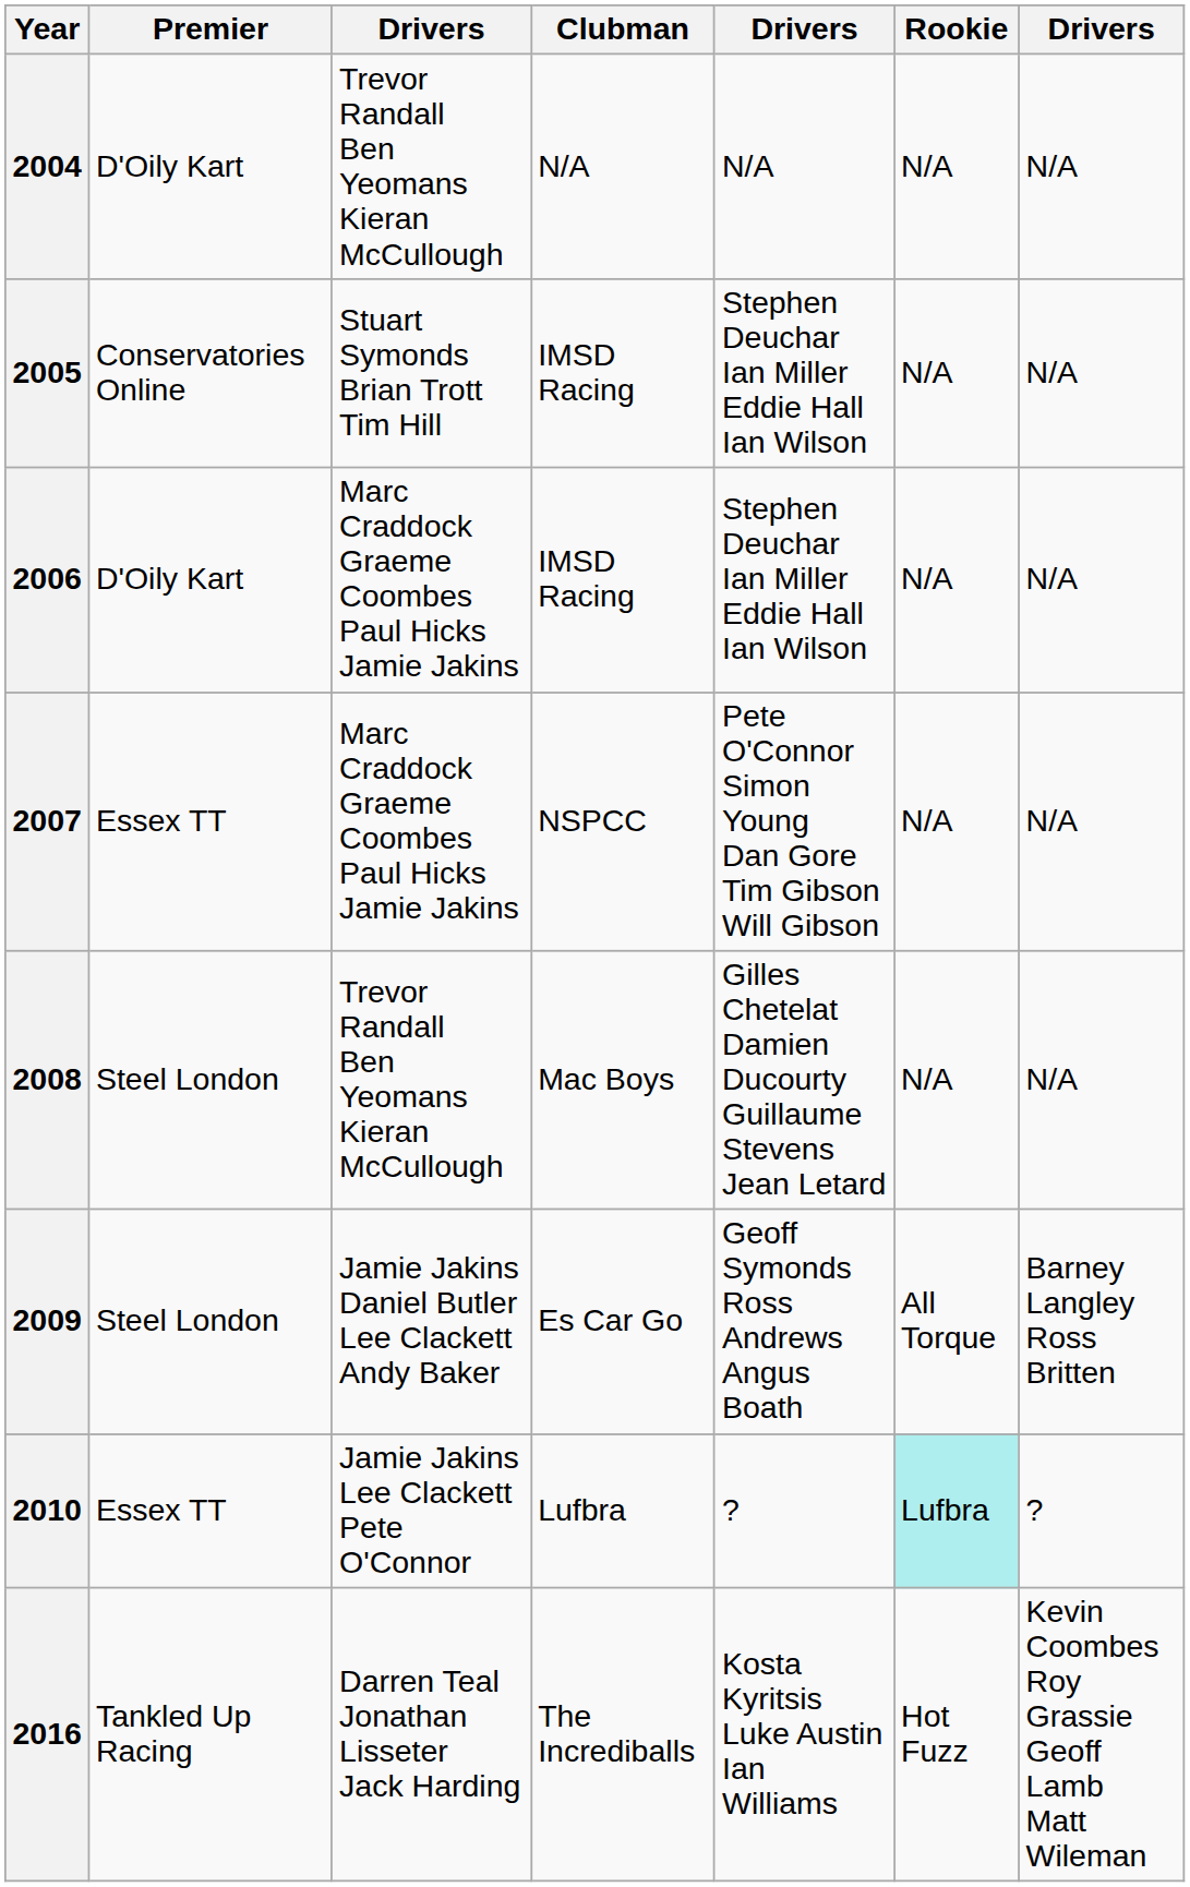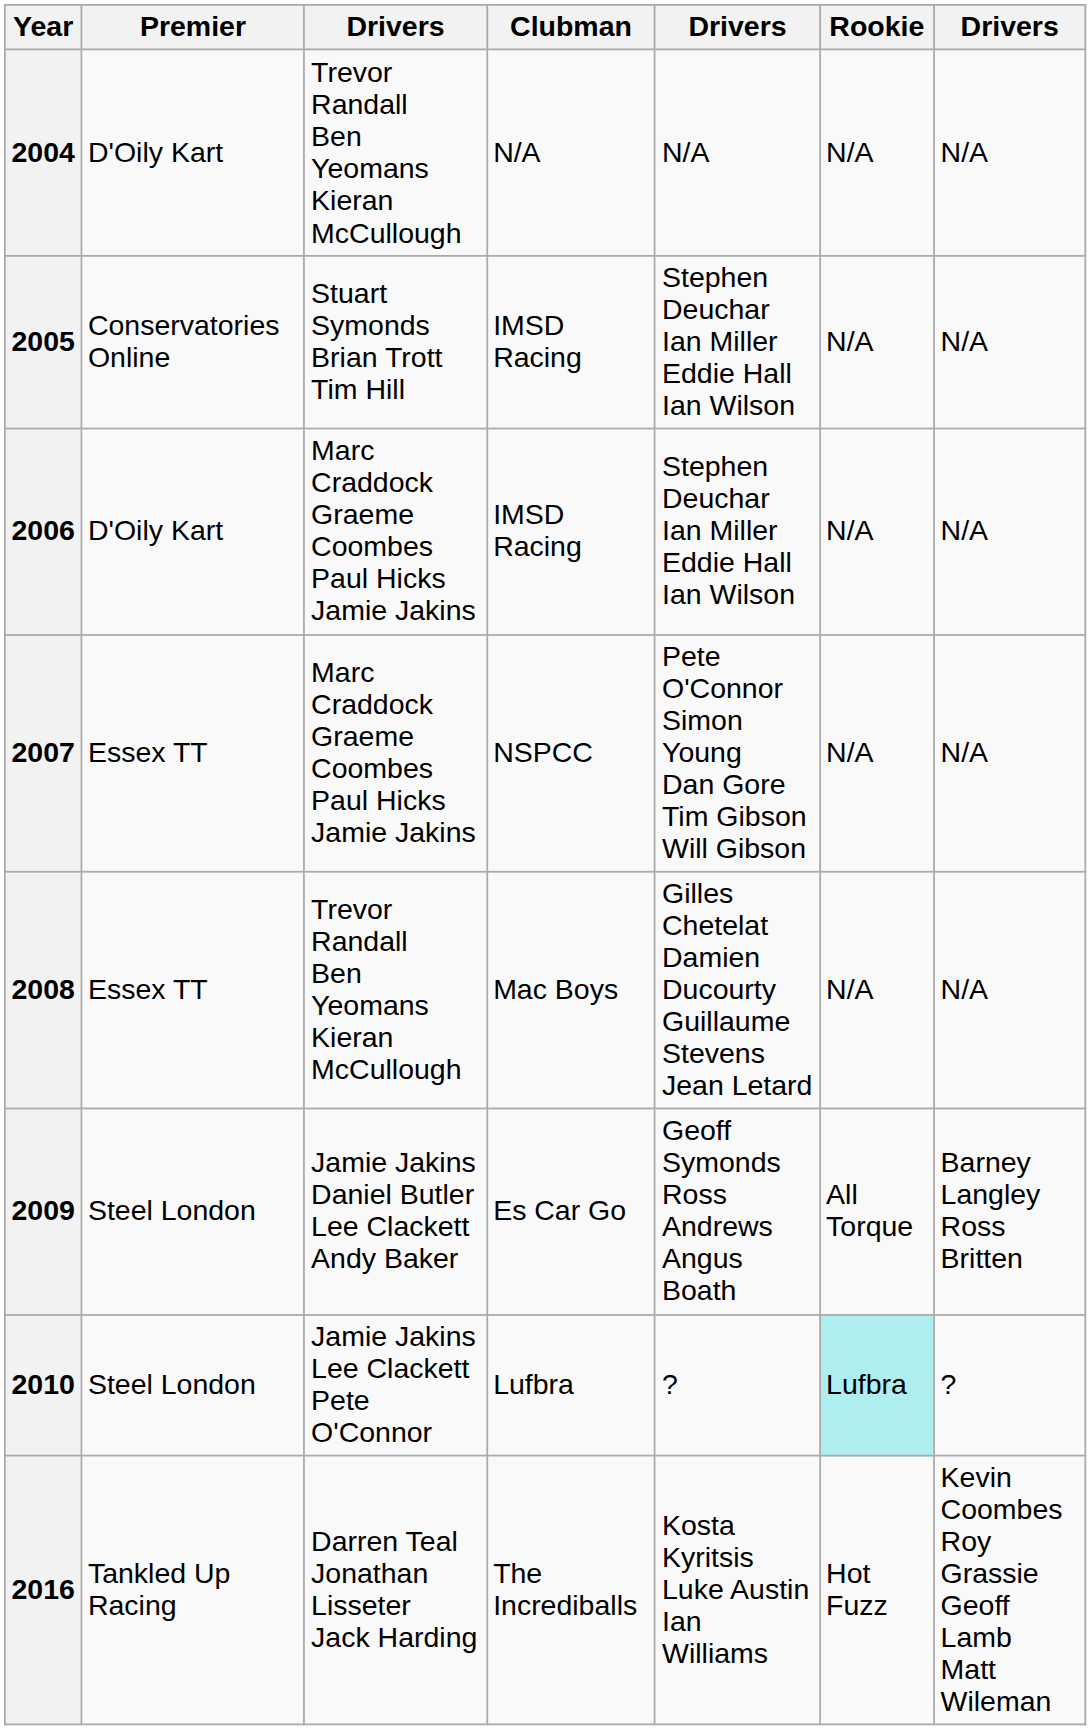 <table class="wikitable">
 <tr>
 <th>Year</th>
 <th>Premier</th>
 <th>Drivers</th>
 <th>Clubman</th>
 <th>Drivers</th>
 <th>Rookie</th>
 <th>Drivers</th>
 </tr>
 <tr>
 <th>2004</th>
 <td>D'Oily Kart</td>
 <td>Trevor Randall<br>Ben Yeomans<br>Kieran McCullough</td>
 <td>N/A</td>
 <td>N/A</td>
 <td>N/A</td>
 <td>N/A</td>
 </tr>
 <tr>
 <th>2005</th>
 <td>Conservatories Online</td>
 <td>Stuart Symonds<br>Brian Trott<br>Tim Hill</td>
 <td>IMSD Racing</td>
 <td>Stephen Deuchar<br>Ian Miller<br>Eddie Hall<br>Ian Wilson</td>
 <td>N/A</td>
 <td>N/A</td>
 </tr>
 <tr>
 <th>2006</th>
 <td>D'Oily Kart</td>
 <td>Marc Craddock<br>Graeme Coombes<br>Paul Hicks<br>Jamie Jakins</td>
 <td>IMSD Racing</td>
 <td>Stephen Deuchar<br>Ian Miller<br>Eddie Hall<br>Ian Wilson</td>
 <td>N/A</td>
 <td>N/A</td>
 </tr>
 <tr>
 <th>2007</th>
 <td>Essex TT</td>
 <td>Marc Craddock<br>Graeme Coombes<br>Paul Hicks<br>Jamie Jakins</td>
 <td>NSPCC</td>
 <td>Pete O'Connor<br>Simon Young<br>Dan Gore<br>Tim Gibson<br>Will Gibson</td>
 <td>N/A</td>
 <td>N/A</td>
 </tr>
 <tr>
 <th>2008</th>
-<td>Steel London</td>
+<td>Essex TT</td>
 <td>Trevor Randall<br>Ben Yeomans<br>Kieran McCullough</td>
 <td>Mac Boys</td>
 <td>Gilles Chetelat<br>Damien Ducourty<br>Guillaume Stevens<br>Jean Letard</td>
 <td>N/A</td>
 <td>N/A</td>
 </tr>
 <tr>
 <th>2009</th>
 <td>Steel London</td>
 <td>Jamie Jakins<br>Daniel Butler<br>Lee Clackett<br>Andy Baker</td>
 <td>Es Car Go</td>
 <td>Geoff Symonds<br>Ross Andrews<br>Angus Boath</td>
 <td>All Torque</td>
 <td>Barney Langley<br>Ross Britten</td>
 </tr>
 <tr>
 <th>2010</th>
-<td>Essex TT</td>
+<td>Steel London</td>
 <td>Jamie Jakins<br>Lee Clackett<br>Pete O'Connor</td>
 <td>Lufbra</td>
 <td>?</td>
 <td style="background: paleturquoise;">Lufbra</td>
 <td>?</td>
 </tr>
 <tr>
 <th>2016</th>
 <td>Tankled Up Racing</td>
 <td>Darren Teal<br>Jonathan Lisseter<br>Jack Harding</td>
 <td>The Incrediballs</td>
 <td>Kosta Kyritsis<br>Luke Austin<br>Ian Williams</td>
 <td>Hot Fuzz</td>
 <td>Kevin Coombes<br>Roy Grassie<br>Geoff Lamb<br>Matt Wileman</td>
 </tr>
 </table>
